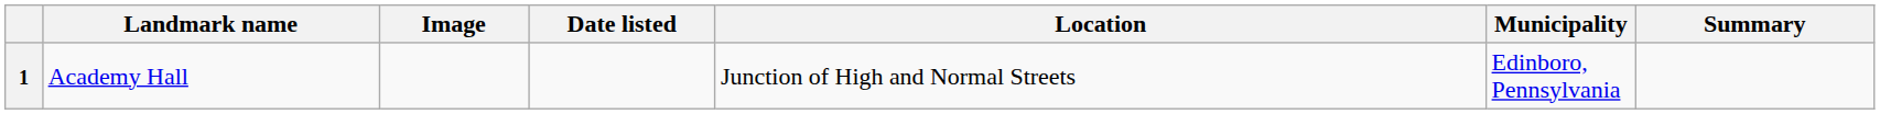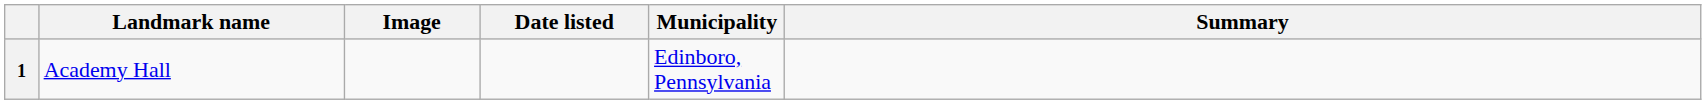 <table class="wikitable sortable" style="width:98%">
 <tr>
 <th width = 2% ></th>
 <th width = 18% ><strong>Landmark name</strong></th>
 <th width = 8% class="unsortable" ><strong>Image</strong></th>
 <th width = 10% ><strong>Date listed</strong></th>
-<th><strong>Location</strong></th>
 <th width = 8% ><strong>Municipality</strong></th>
 <th class="unsortable" ><strong>Summary</strong></th>
 </tr>
 <tr>
 <th><small>1</small></th>
 <td><a href='#'>Academy Hall</a></td>
 <td></td>
 <td></td>
-<td>Junction of High and Normal Streets<br><small></small></td>
 <td><a href='#'>Edinboro, Pennsylvania</a></td>
 <td></td>
 </tr>
 </table>
